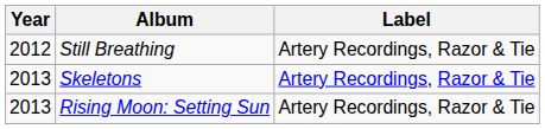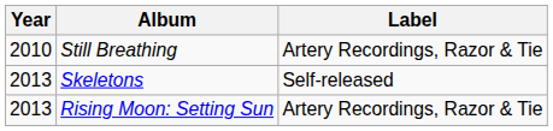 <table class="wikitable">
 <tr>
 <th rowspan="1">Year</th>
 <th rowspan="1">Album</th>
 <th rowspan="1">Label</th>
 </tr>
 <tr>
-<td>2012</td>
+<td>2010</td>
 <td><em>Still Breathing</em></td>
 <td rowspan="1">Artery Recordings, Razor & Tie</td>
 </tr>
 <tr>
 <td>2013</td>
 <td><em><a href='#'>Skeletons</a></em></td>
-<td rowspan="1"><a href='#'>Artery Recordings</a>, <a href='#'>Razor & Tie</a></td>
+<td rowspan="1">Self-released</td>
 </tr>
 <tr>
 <td>2013</td>
 <td><em><a href='#'>Rising Moon: Setting Sun</a></em></td>
 <td rowspan="1">Artery Recordings, Razor & Tie</td>
 </tr>
 <tr>
 </tr>
 </table>
